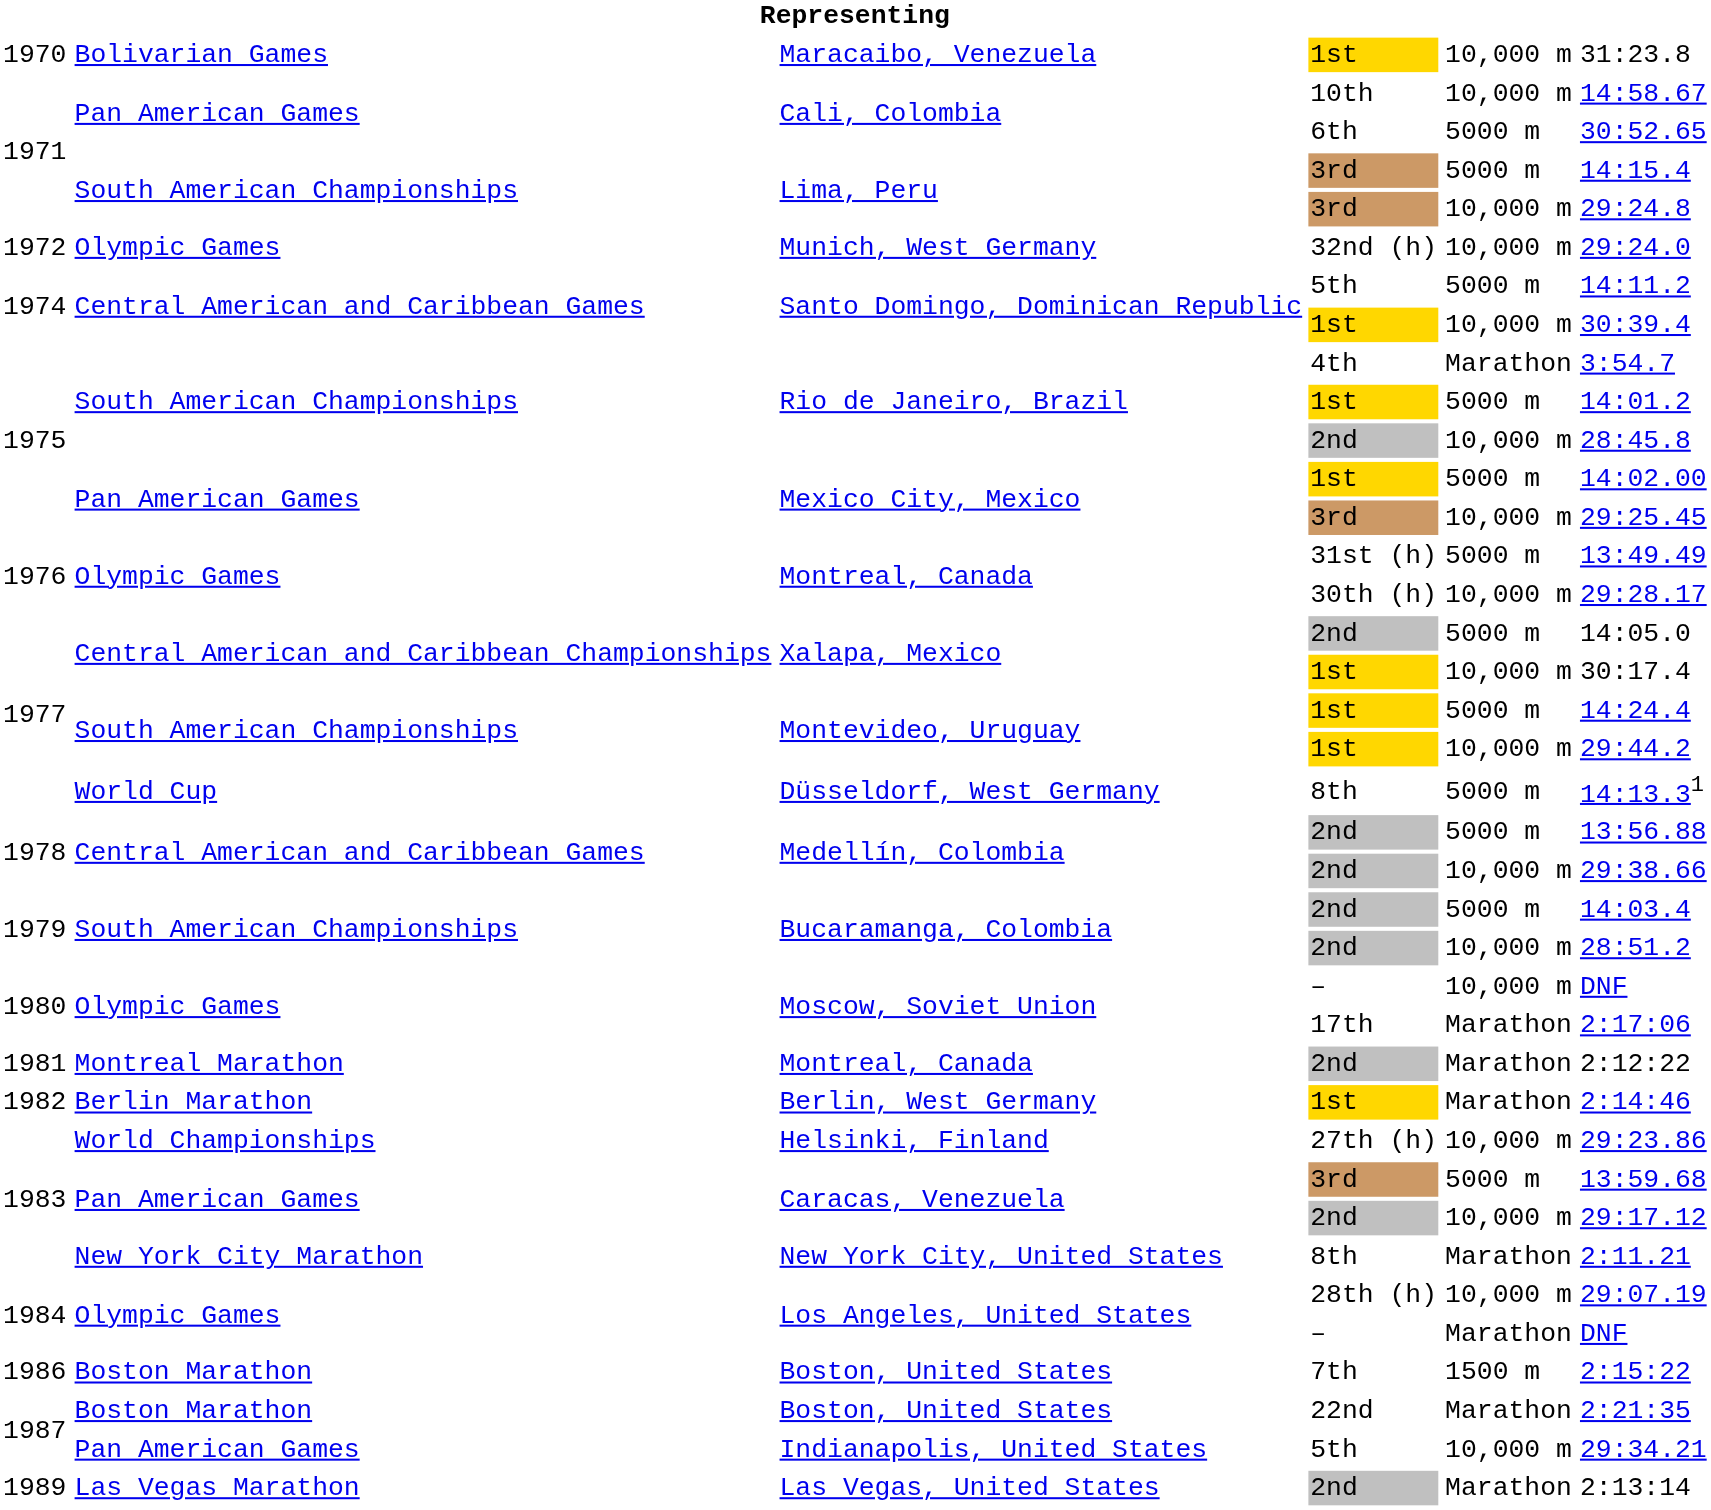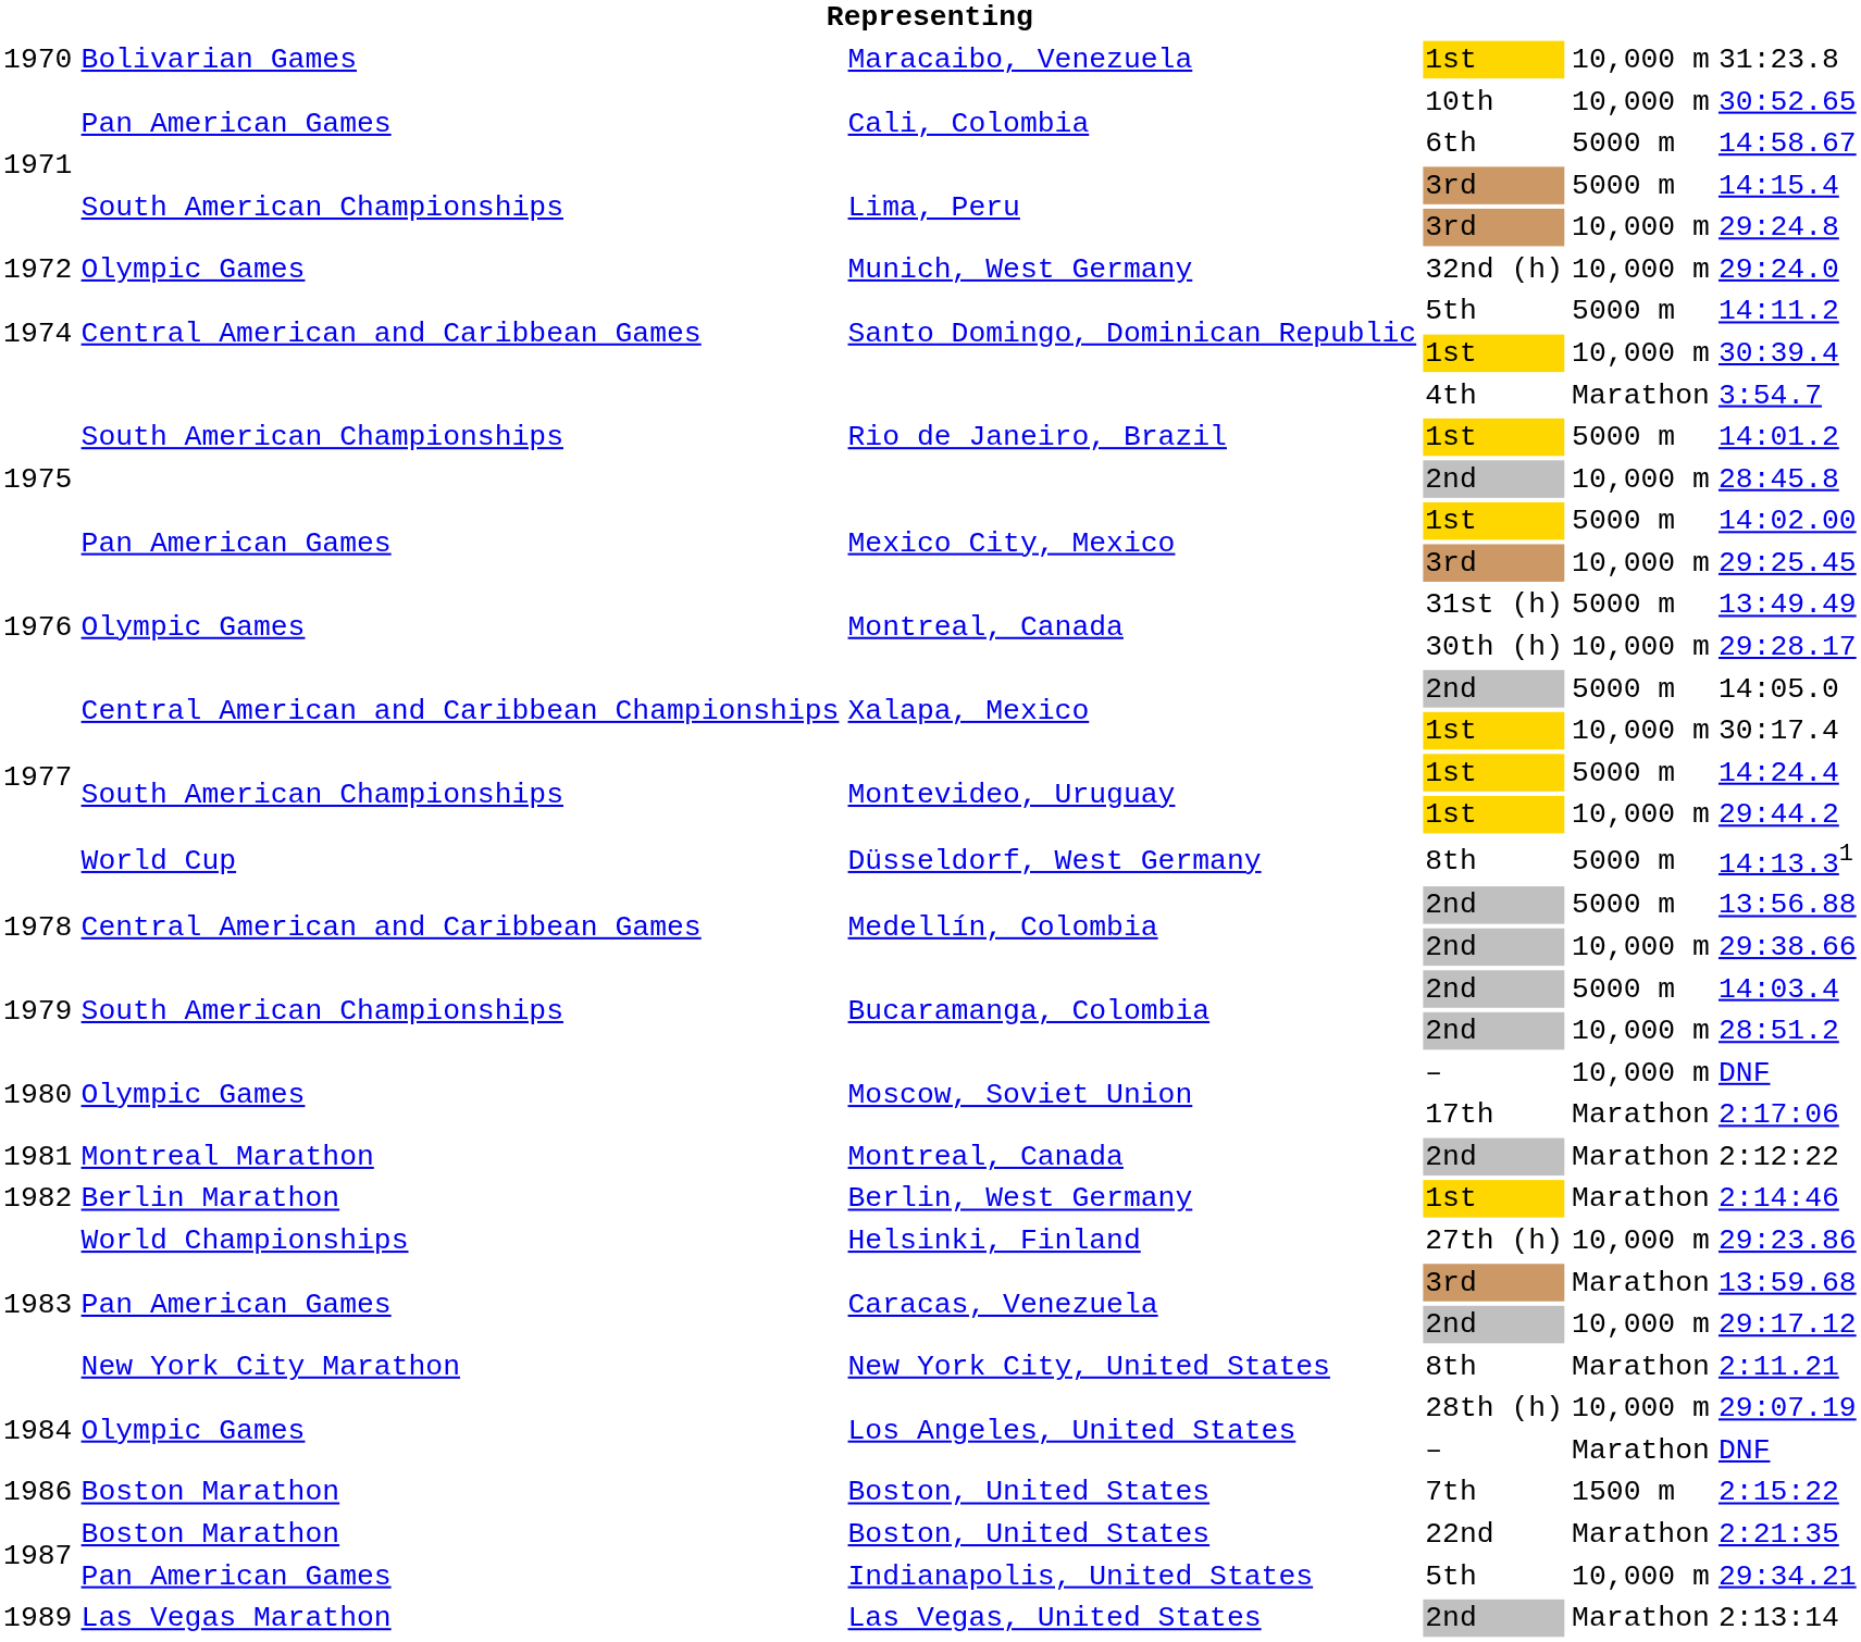 <table>
 <tr>
 <th colspan="6">Representing </th>
 </tr>
 <tr>
 <td>1970</td>
 <td><a href='#'>Bolivarian Games</a></td>
 <td><a href='#'>Maracaibo, Venezuela</a></td>
 <td bgcolor=gold>1st</td>
 <td>10,000 m</td>
 <td>31:23.8</td>
 </tr>
 <tr>
 <td rowspan=4>1971</td>
 <td rowspan=2><a href='#'>Pan American Games</a></td>
 <td rowspan=2><a href='#'>Cali, Colombia</a></td>
 <td>10th</td>
 <td>10,000 m</td>
-<td><a href='#'>14:58.67</a></td>
+<td><a href='#'>30:52.65</a></td>
 </tr>
 <tr>
 <td>6th</td>
 <td>5000 m</td>
-<td><a href='#'>30:52.65</a></td>
+<td><a href='#'>14:58.67</a></td>
 </tr>
 <tr>
 <td rowspan=2><a href='#'>South American Championships</a></td>
 <td rowspan=2><a href='#'>Lima, Peru</a></td>
 <td bgcolor=cc9966>3rd</td>
 <td>5000 m</td>
 <td><a href='#'>14:15.4</a></td>
 </tr>
 <tr>
 <td bgcolor=cc9966>3rd</td>
 <td>10,000 m</td>
 <td><a href='#'>29:24.8</a></td>
 </tr>
 <tr>
 <td>1972</td>
 <td><a href='#'>Olympic Games</a></td>
 <td><a href='#'>Munich, West Germany</a></td>
 <td>32nd (h)</td>
 <td>10,000 m</td>
 <td><a href='#'>29:24.0</a></td>
 </tr>
 <tr>
 <td rowspan=2>1974</td>
 <td rowspan=2><a href='#'>Central American and Caribbean Games</a></td>
 <td rowspan=2><a href='#'>Santo Domingo, Dominican Republic</a></td>
 <td>5th</td>
 <td>5000 m</td>
 <td><a href='#'>14:11.2</a></td>
 </tr>
 <tr>
 <td bgcolor=gold>1st</td>
 <td>10,000 m</td>
 <td><a href='#'>30:39.4</a></td>
 </tr>
 <tr>
 <td rowspan=5>1975</td>
 <td rowspan=3><a href='#'>South American Championships</a></td>
 <td rowspan=3><a href='#'>Rio de Janeiro, Brazil</a></td>
 <td>4th</td>
 <td>Marathon</td>
 <td><a href='#'>3:54.7</a></td>
 </tr>
 <tr>
 <td bgcolor=gold>1st</td>
 <td>5000 m</td>
 <td><a href='#'>14:01.2</a></td>
 </tr>
 <tr>
 <td bgcolor=silver>2nd</td>
 <td>10,000 m</td>
 <td><a href='#'>28:45.8</a></td>
 </tr>
 <tr>
 <td rowspan=2><a href='#'>Pan American Games</a></td>
 <td rowspan=2><a href='#'>Mexico City, Mexico</a></td>
 <td bgcolor=gold>1st</td>
 <td>5000 m</td>
 <td><a href='#'>14:02.00</a></td>
 </tr>
 <tr>
 <td bgcolor=cc9966>3rd</td>
 <td>10,000 m</td>
 <td><a href='#'>29:25.45</a></td>
 </tr>
 <tr>
 <td rowspan=2>1976</td>
 <td rowspan=2><a href='#'>Olympic Games</a></td>
 <td rowspan=2><a href='#'>Montreal, Canada</a></td>
 <td>31st (h)</td>
 <td>5000 m</td>
 <td><a href='#'>13:49.49</a></td>
 </tr>
 <tr>
 <td>30th (h)</td>
 <td>10,000 m</td>
 <td><a href='#'>29:28.17</a></td>
 </tr>
 <tr>
 <td rowspan=5>1977</td>
 <td rowspan=2><a href='#'>Central American and Caribbean Championships</a></td>
 <td rowspan=2><a href='#'>Xalapa, Mexico</a></td>
 <td bgcolor=silver>2nd</td>
 <td>5000 m</td>
 <td>14:05.0</td>
 </tr>
 <tr>
 <td bgcolor=gold>1st</td>
 <td>10,000 m</td>
 <td>30:17.4</td>
 </tr>
 <tr>
 <td rowspan=2><a href='#'>South American Championships</a></td>
 <td rowspan=2><a href='#'>Montevideo, Uruguay</a></td>
 <td bgcolor=gold>1st</td>
 <td>5000 m</td>
 <td><a href='#'>14:24.4</a></td>
 </tr>
 <tr>
 <td bgcolor=gold>1st</td>
 <td>10,000 m</td>
 <td><a href='#'>29:44.2</a></td>
 </tr>
 <tr>
 <td><a href='#'>World Cup</a></td>
 <td><a href='#'>Düsseldorf, West Germany</a></td>
 <td>8th</td>
 <td>5000 m</td>
 <td><a href='#'>14:13.3</a><sup>1</sup></td>
 </tr>
 <tr>
 <td rowspan=2>1978</td>
 <td rowspan=2><a href='#'>Central American and Caribbean Games</a></td>
 <td rowspan=2><a href='#'>Medellín, Colombia</a></td>
 <td bgcolor=silver>2nd</td>
 <td>5000 m</td>
 <td><a href='#'>13:56.88</a></td>
 </tr>
 <tr>
 <td bgcolor=silver>2nd</td>
 <td>10,000 m</td>
 <td><a href='#'>29:38.66</a></td>
 </tr>
 <tr>
 <td rowspan=2>1979</td>
 <td rowspan=2><a href='#'>South American Championships</a></td>
 <td rowspan=2><a href='#'>Bucaramanga, Colombia</a></td>
 <td bgcolor=silver>2nd</td>
 <td>5000 m</td>
 <td><a href='#'>14:03.4</a></td>
 </tr>
 <tr>
 <td bgcolor=silver>2nd</td>
 <td>10,000 m</td>
 <td><a href='#'>28:51.2</a></td>
 </tr>
 <tr>
 <td rowspan=2>1980</td>
 <td rowspan=2><a href='#'>Olympic Games</a></td>
 <td rowspan=2><a href='#'>Moscow, Soviet Union</a></td>
 <td>–</td>
 <td>10,000 m</td>
 <td><a href='#'>DNF</a></td>
 </tr>
 <tr>
 <td>17th</td>
 <td>Marathon</td>
 <td><a href='#'>2:17:06</a></td>
 </tr>
 <tr>
 <td>1981</td>
 <td><a href='#'>Montreal Marathon</a></td>
 <td><a href='#'>Montreal, Canada</a></td>
 <td bgcolor=silver>2nd</td>
 <td>Marathon</td>
 <td>2:12:22</td>
 </tr>
 <tr>
 <td>1982</td>
 <td><a href='#'>Berlin Marathon</a></td>
 <td><a href='#'>Berlin, West Germany</a></td>
 <td bgcolor=gold>1st</td>
 <td>Marathon</td>
 <td><a href='#'>2:14:46</a></td>
 </tr>
 <tr>
 <td rowspan=4>1983</td>
 <td><a href='#'>World Championships</a></td>
 <td><a href='#'>Helsinki, Finland</a></td>
 <td>27th (h)</td>
 <td>10,000 m</td>
 <td><a href='#'>29:23.86</a></td>
 </tr>
 <tr>
 <td rowspan=2><a href='#'>Pan American Games</a></td>
 <td rowspan=2><a href='#'>Caracas, Venezuela</a></td>
 <td bgcolor=cc9966>3rd</td>
-<td>5000 m</td>
+<td>Marathon</td>
 <td><a href='#'>13:59.68</a></td>
 </tr>
 <tr>
 <td bgcolor=silver>2nd</td>
 <td>10,000 m</td>
 <td><a href='#'>29:17.12</a></td>
 </tr>
 <tr>
 <td><a href='#'>New York City Marathon</a></td>
 <td><a href='#'>New York City, United States</a></td>
 <td>8th</td>
 <td>Marathon</td>
 <td><a href='#'>2:11.21</a></td>
 </tr>
 <tr>
 <td rowspan=2>1984</td>
 <td rowspan=2><a href='#'>Olympic Games</a></td>
 <td rowspan=2><a href='#'>Los Angeles, United States</a></td>
 <td>28th (h)</td>
 <td>10,000 m</td>
 <td><a href='#'>29:07.19</a></td>
 </tr>
 <tr>
 <td>–</td>
 <td>Marathon</td>
 <td><a href='#'>DNF</a></td>
 </tr>
 <tr>
 <td>1986</td>
 <td><a href='#'>Boston Marathon</a></td>
 <td><a href='#'>Boston, United States</a></td>
 <td>7th</td>
 <td>1500 m</td>
 <td><a href='#'>2:15:22</a></td>
 </tr>
 <tr>
 <td rowspan=2>1987</td>
 <td><a href='#'>Boston Marathon</a></td>
 <td><a href='#'>Boston, United States</a></td>
 <td>22nd</td>
 <td>Marathon</td>
 <td><a href='#'>2:21:35</a></td>
 </tr>
 <tr>
 <td><a href='#'>Pan American Games</a></td>
 <td><a href='#'>Indianapolis, United States</a></td>
 <td>5th</td>
 <td>10,000 m</td>
 <td><a href='#'>29:34.21</a></td>
 </tr>
 <tr>
 <td>1989</td>
 <td><a href='#'>Las Vegas Marathon</a></td>
 <td><a href='#'>Las Vegas, United States</a></td>
 <td bgcolor=silver>2nd</td>
 <td>Marathon</td>
 <td>2:13:14</td>
 </tr>
 </table>
